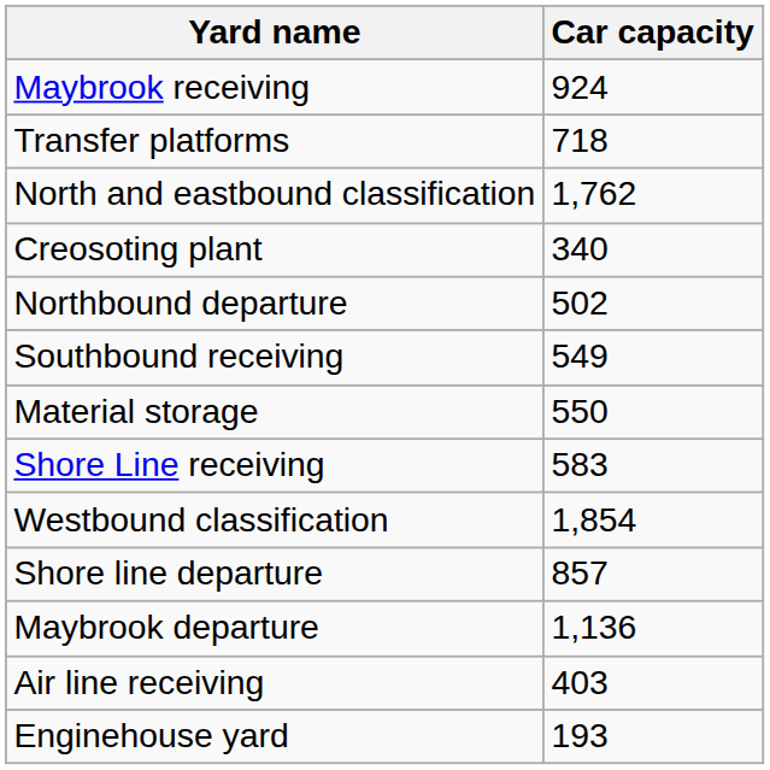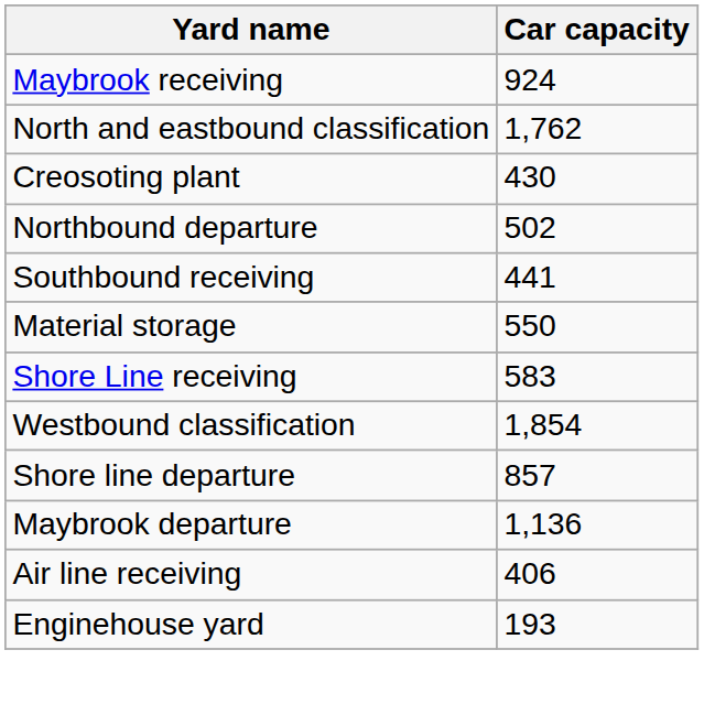 <table class="wikitable">
 <tr>
 <th>Yard name</th>
 <th>Car capacity</th>
 </tr>
 <tr>
 <td><a href='#'>Maybrook</a> receiving</td>
 <td>924</td>
 </tr>
 <tr>
-<td>Transfer platforms</td>
-<td>718</td>
-</tr>
-<tr>
 <td>North and eastbound classification</td>
 <td>1,762</td>
 </tr>
 <tr>
 <td>Creosoting plant</td>
-<td>340</td>
+<td>430</td>
 </tr>
 <tr>
 <td>Northbound departure</td>
 <td>502</td>
 </tr>
 <tr>
 <td>Southbound receiving</td>
-<td>549</td>
+<td>441</td>
 </tr>
 <tr>
 <td>Material storage</td>
 <td>550</td>
 </tr>
 <tr>
 <td><a href='#'>Shore Line</a> receiving</td>
 <td>583</td>
 </tr>
 <tr>
 <td>Westbound classification</td>
 <td>1,854</td>
 </tr>
 <tr>
 <td>Shore line departure</td>
 <td>857</td>
 </tr>
 <tr>
 <td>Maybrook departure</td>
 <td>1,136</td>
 </tr>
 <tr>
 <td>Air line receiving</td>
-<td>403</td>
+<td>406</td>
 </tr>
 <tr>
 <td>Enginehouse yard</td>
 <td>193</td>
 </tr>
 </table>
